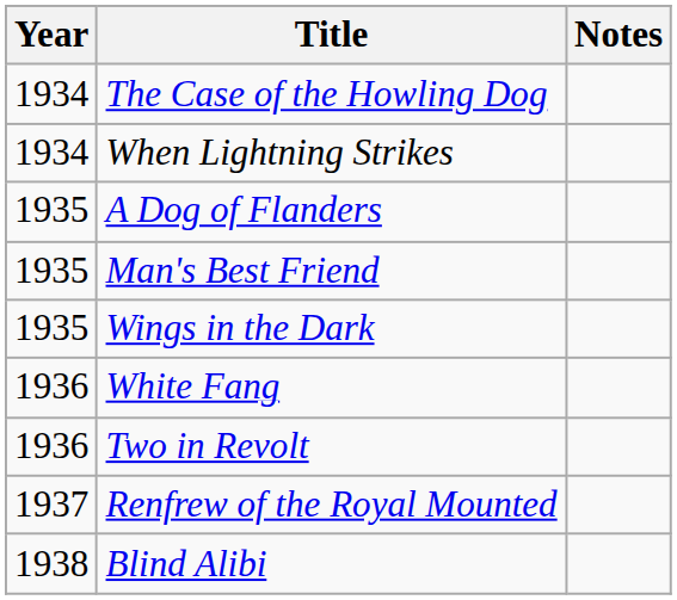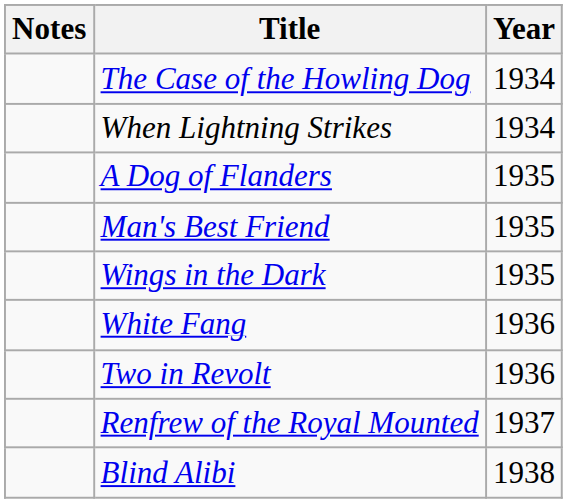 <table class="wikitable" style="text-align:left">
 <tr>
+<th>Notes</th>
+<th>Title</th>
 <th>Year</th>
-<th>Title</th>
-<th>Notes</th>
 </tr>
 <tr>
+<td></td>
+<td><em><a href='#'>The Case of the Howling Dog</a></em></td>
 <td>1934</td>
-<td><em><a href='#'>The Case of the Howling Dog</a></em></td>
-<td></td>
 </tr>
 <tr>
+<td></td>
+<td><em>When Lightning Strikes</em></td>
 <td>1934</td>
-<td><em>When Lightning Strikes</em></td>
-<td></td>
 </tr>
 <tr>
+<td></td>
+<td><em><a href='#'>A Dog of Flanders</a></em></td>
 <td>1935</td>
-<td><em><a href='#'>A Dog of Flanders</a></em></td>
-<td></td>
 </tr>
 <tr>
+<td></td>
+<td><em><a href='#'>Man's Best Friend</a></em></td>
 <td>1935</td>
-<td><em><a href='#'>Man's Best Friend</a></em></td>
-<td></td>
 </tr>
 <tr>
+<td></td>
+<td><em><a href='#'>Wings in the Dark</a></em></td>
 <td>1935</td>
-<td><em><a href='#'>Wings in the Dark</a></em></td>
-<td></td>
 </tr>
 <tr>
+<td></td>
+<td><em><a href='#'>White Fang</a></em></td>
 <td>1936</td>
-<td><em><a href='#'>White Fang</a></em></td>
-<td></td>
 </tr>
 <tr>
+<td></td>
+<td><em><a href='#'>Two in Revolt</a></em></td>
 <td>1936</td>
-<td><em><a href='#'>Two in Revolt</a></em></td>
-<td></td>
 </tr>
 <tr>
+<td></td>
+<td><em><a href='#'>Renfrew of the Royal Mounted</a></em></td>
 <td>1937</td>
-<td><em><a href='#'>Renfrew of the Royal Mounted</a></em></td>
-<td></td>
 </tr>
 <tr>
+<td></td>
+<td><em><a href='#'>Blind Alibi</a></em></td>
 <td>1938</td>
-<td><em><a href='#'>Blind Alibi</a></em></td>
-<td></td>
 </tr>
 </table>
